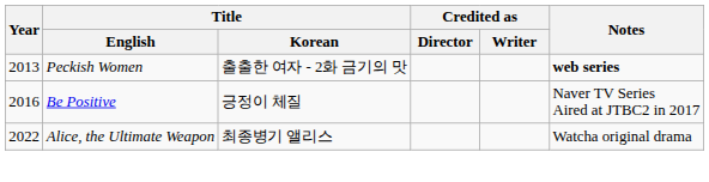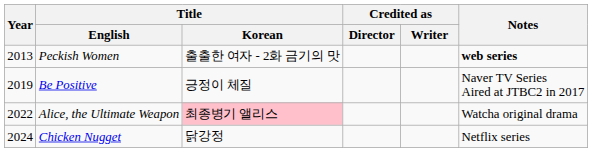 <table class="wikitable sortable">
 <tr>
 <th rowspan="2">Year</th>
 <th colspan="2">Title</th>
 <th colspan="2">Credited as</th>
 <th rowspan="2">Notes</th>
 </tr>
 <tr>
 <th>English</th>
 <th>Korean</th>
 <th width="65">Director</th>
 <th width="65">Writer</th>
 </tr>
 <tr>
 <td>2013</td>
 <td><em>Peckish Women</em></td>
 <td>출출한 여자 - 2화 금기의 맛</td>
 <td></td>
 <td></td>
 <td><strong>web series</strong></td>
 </tr>
 <tr>
-<td>2016</td>
+<td>2019</td>
 <td><em><a href='#'>Be Positive</a></em></td>
 <td>긍정이 체질</td>
 <td></td>
 <td></td>
 <td>Naver TV Series<br>Aired at JTBC2 in 2017</td>
 </tr>
 <tr>
 <td>2022</td>
 <td><em>Alice, the Ultimate Weapon</em></td>
-<td>최종병기 앨리스</td>
+<td style="background: pink;">최종병기 앨리스</td>
 <td></td>
 <td></td>
 <td>Watcha original drama</td>
 </tr>
+<tr>
+<td>2024</td>
+<td><em><a href='#'>Chicken Nugget</a></em></td>
+<td>닭강정</td>
+<td></td>
+<td></td>
+<td>Netflix series</td>
+</tr>
 </table>
